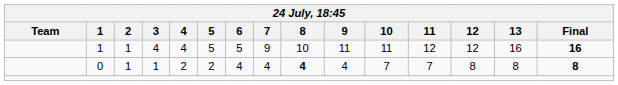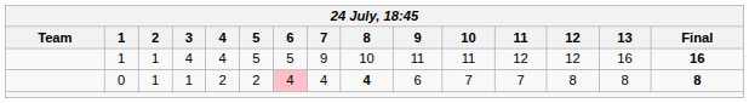 <table class=wikitable style="text-align:center; width: 55%">
 <tr>
 <th colspan=17><em>24 July, 18:45</em></th>
 </tr>
 <tr>
 <th>Team</th>
 <th>1</th>
 <th>2</th>
 <th>3</th>
 <th>4</th>
 <th>5</th>
 <th>6</th>
 <th>7</th>
 <th>8</th>
 <th>9</th>
 <th>10</th>
 <th>11</th>
 <th>12</th>
 <th>13</th>
 <th>Final</th>
 </tr>
 <tr>
 <td align=left><strong></strong></td>
 <td>1</td>
 <td>1</td>
 <td>4</td>
 <td>4</td>
 <td>5</td>
 <td>5</td>
 <td>9</td>
 <td>10</td>
 <td>11</td>
 <td>11</td>
 <td>12</td>
 <td>12</td>
 <td>16</td>
 <td><strong>16</strong></td>
 </tr>
 <tr>
 <td align=left></td>
 <td>0</td>
 <td>1</td>
 <td>1</td>
 <td>2</td>
 <td>2</td>
-<td>4</td>
+<td style="background: pink;">4</td>
 <td>4</td>
 <td><strong>4</strong></td>
-<td>4</td>
+<td>6</td>
 <td>7</td>
 <td>7</td>
 <td>8</td>
 <td>8</td>
 <td><strong>8</strong></td>
 </tr>
 <tr>
 <td colspan=17></td>
 </tr>
 </table>
